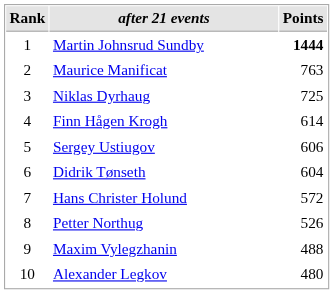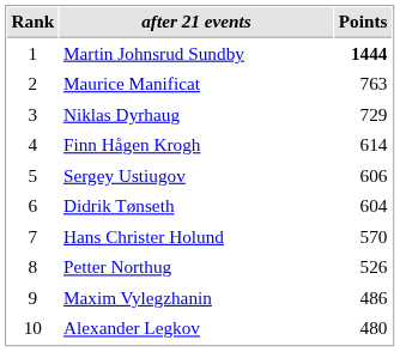 <table cellspacing="1" cellpadding="3" style="border:1px solid #AAAAAA;font-size:86%">
 <tr style="background-color: #E4E4E4;">
 <th style="border-bottom:1px solid #AAAAAA" width=10>Rank</th>
 <th style="border-bottom:1px solid #AAAAAA" width=200><em>after 21 events</em></th>
 <th style="border-bottom:1px solid #AAAAAA" width=20 align=right>Points</th>
 </tr>
 <tr>
 <td align=center>1</td>
 <td> <a href='#'>Martin Johnsrud Sundby</a></td>
 <td align=right><strong>1444</strong></td>
 </tr>
 <tr>
 <td align=center>2</td>
 <td> <a href='#'>Maurice Manificat</a></td>
 <td align=right>763</td>
 </tr>
 <tr>
 <td align=center>3</td>
 <td> <a href='#'>Niklas Dyrhaug</a></td>
-<td align=right>725</td>
+<td align=right>729</td>
 </tr>
 <tr>
 <td align=center>4</td>
 <td> <a href='#'>Finn Hågen Krogh</a></td>
 <td align=right>614</td>
 </tr>
 <tr>
 <td align=center>5</td>
 <td> <a href='#'>Sergey Ustiugov</a></td>
 <td align=right>606</td>
 </tr>
 <tr>
 <td align=center>6</td>
 <td> <a href='#'>Didrik Tønseth</a></td>
 <td align=right>604</td>
 </tr>
 <tr>
 <td align=center>7</td>
 <td> <a href='#'>Hans Christer Holund</a></td>
-<td align=right>572</td>
+<td align=right>570</td>
 </tr>
 <tr>
 <td align=center>8</td>
 <td> <a href='#'>Petter Northug</a></td>
 <td align=right>526</td>
 </tr>
 <tr>
 <td align=center>9</td>
 <td> <a href='#'>Maxim Vylegzhanin</a></td>
-<td align=right>488</td>
+<td align=right>486</td>
 </tr>
 <tr>
 <td align=center>10</td>
 <td> <a href='#'>Alexander Legkov</a></td>
 <td align=right>480</td>
 </tr>
 </table>
